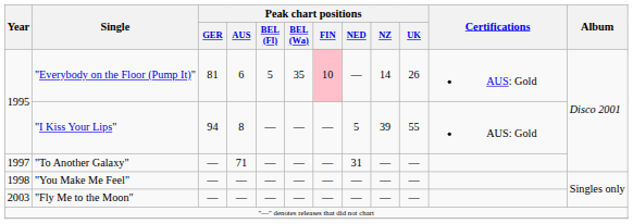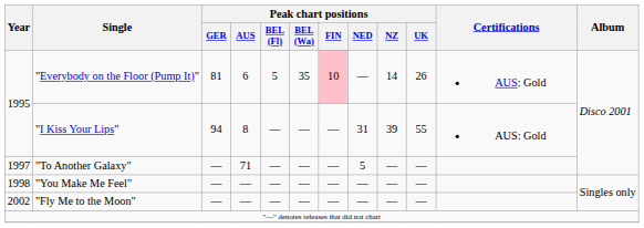 <table class="wikitable" style="text-align:center;">
 <tr>
 <th rowspan="2">Year</th>
 <th rowspan="2">Single</th>
 <th colspan="8">Peak chart positions</th>
 <th rowspan="2" style="width:12em;"><a href='#'>Certifications</a></th>
 <th rowspan="2">Album</th>
 </tr>
 <tr style="font-size:smaller;">
 <th width="35"><a href='#'>GER</a><br></th>
 <th width="35"><a href='#'>AUS</a><br></th>
 <th width="35"><a href='#'>BEL<br>(Fl)</a><br></th>
 <th width="35"><a href='#'>BEL<br>(Wa)</a><br></th>
 <th width="35"><a href='#'>FIN</a><br></th>
 <th width="35"><a href='#'>NED</a><br></th>
 <th width="35"><a href='#'>NZ</a><br></th>
 <th width="35"><a href='#'>UK</a><br></th>
 </tr>
 <tr>
 <td rowspan="2">1995</td>
 <td align="left">"<a href='#'>Everybody on the Floor (Pump It)</a>"</td>
 <td>81</td>
 <td>6</td>
 <td>5</td>
 <td>35</td>
 <td style="background: pink;">10</td>
 <td>—</td>
 <td>14</td>
 <td>26</td>
 <td><br><ul><li><a href='#'>AUS</a>: Gold</li></ul></td>
 <td align="left" rowspan="3"><em>Disco 2001</em></td>
 </tr>
 <tr>
 <td align="left">"<a href='#'>I Kiss Your Lips</a>"</td>
 <td>94</td>
 <td>8</td>
 <td>—</td>
 <td>—</td>
 <td>—</td>
-<td>5</td>
+<td>31</td>
 <td>39</td>
 <td>55</td>
 <td><br><ul><li>AUS: Gold</li></ul></td>
 </tr>
 <tr>
 <td>1997</td>
 <td align="left">"To Another Galaxy"</td>
 <td>—</td>
 <td>71</td>
 <td>—</td>
 <td>—</td>
 <td>—</td>
-<td>31</td>
+<td>5</td>
 <td>—</td>
 <td>—</td>
 <td></td>
 </tr>
 <tr>
 <td>1998</td>
 <td align="left">"You Make Me Feel"</td>
 <td>—</td>
 <td>—</td>
 <td>—</td>
 <td>—</td>
 <td>—</td>
 <td>—</td>
 <td>—</td>
 <td>—</td>
 <td></td>
 <td align="left" rowspan="2">Singles only</td>
 </tr>
 <tr>
-<td>2003</td>
+<td>2002</td>
 <td align="left">"Fly Me to the Moon"</td>
 <td>—</td>
 <td>—</td>
 <td>—</td>
 <td>—</td>
 <td>—</td>
 <td>—</td>
 <td>—</td>
 <td>—</td>
 <td></td>
 </tr>
 <tr>
 <td colspan="15" style="font-size:8pt">"—" denotes releases that did not chart</td>
 </tr>
 <tr>
 </tr>
 </table>
